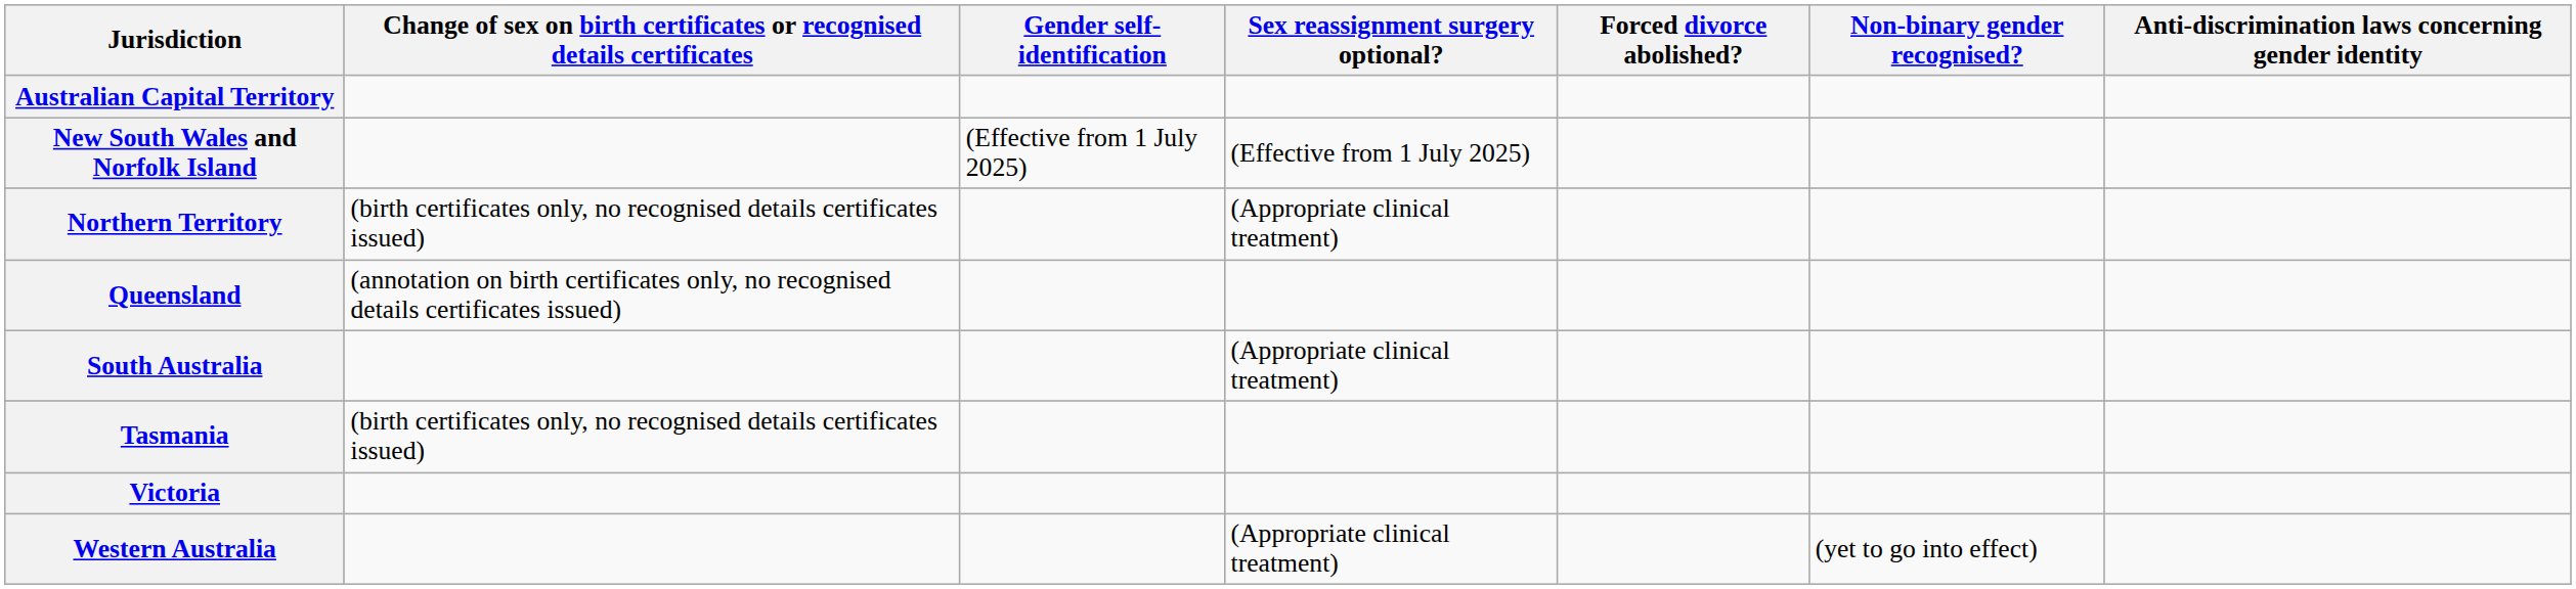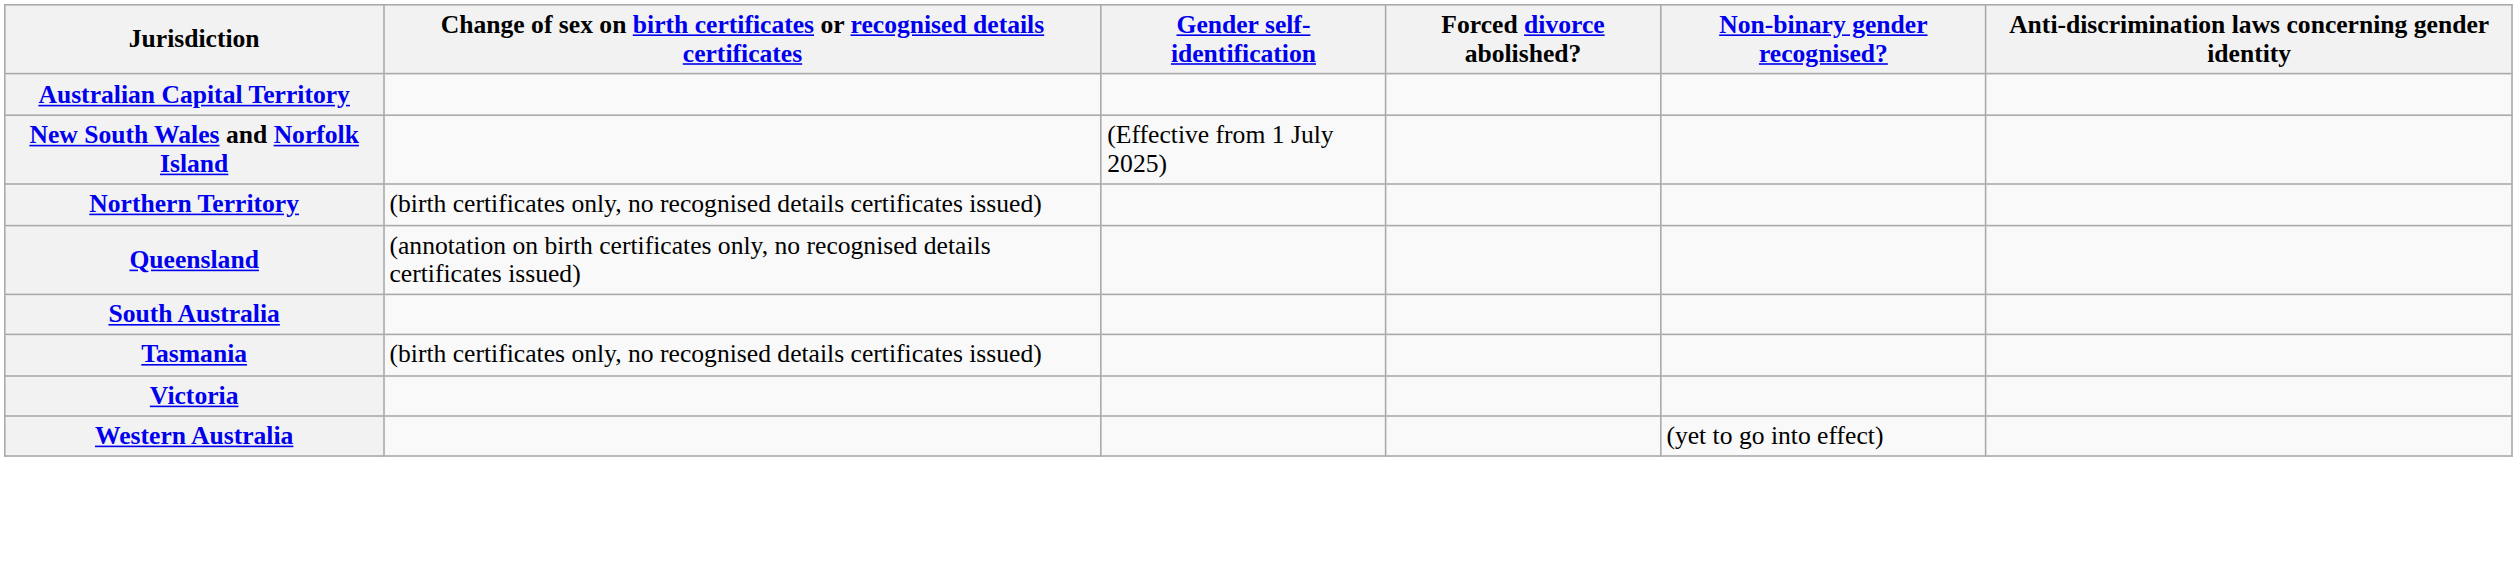 <table class="wikitable sortable">
 <tr>
 <th scope="col">Jurisdiction</th>
 <th scope="col">Change of sex on <a href='#'>birth certificates</a> or <a href='#'>recognised details certificates</a></th>
 <th scope="col"><a href='#'>Gender self-identification</a></th>
-<th scope="col"><a href='#'>Sex reassignment surgery</a> optional?</th>
 <th scope="col">Forced <a href='#'>divorce</a> abolished?</th>
 <th scope="col"><a href='#'>Non-binary gender recognised?</a></th>
 <th scope="col">Anti-discrimination laws concerning gender identity</th>
 </tr>
 <tr>
 <th scope="row" ><a href='#'>Australian Capital Territory</a></th>
 <td></td>
 <td></td>
 <td></td>
 <td></td>
 <td></td>
-<td></td>
 </tr>
 <tr>
 <th scope="row" ><a href='#'>New South Wales</a> and <a href='#'>Norfolk Island</a></th>
 <td></td>
-<td> (Effective from 1 July 2025)</td>
 <td> (Effective from 1 July 2025)</td>
 <td></td>
 <td></td>
 <td></td>
 </tr>
 <tr>
 <th scope="row" ><a href='#'>Northern Territory</a></th>
 <td> (birth certificates only, no recognised details certificates issued)</td>
 <td></td>
-<td> (Appropriate clinical treatment)</td>
 <td></td>
 <td></td>
 <td></td>
 </tr>
 <tr>
 <th scope="row" ><a href='#'>Queensland</a></th>
 <td> (annotation on birth certificates only, no recognised details certificates issued)</td>
 <td></td>
 <td></td>
 <td></td>
 <td></td>
-<td></td>
 </tr>
 <tr>
 <th scope="row" ><a href='#'>South Australia</a></th>
 <td></td>
 <td></td>
-<td> (Appropriate clinical treatment)</td>
 <td></td>
 <td></td>
 <td></td>
 </tr>
 <tr>
 <th scope="row" ><a href='#'>Tasmania</a></th>
 <td> (birth certificates only, no recognised details certificates issued)</td>
-<td></td>
 <td></td>
 <td></td>
 <td></td>
 <td></td>
 </tr>
 <tr>
 <th scope="row" ><a href='#'>Victoria</a></th>
 <td></td>
 <td></td>
 <td></td>
 <td></td>
 <td></td>
-<td></td>
 </tr>
 <tr>
 <th scope="row" ><a href='#'>Western Australia</a></th>
 <td></td>
 <td></td>
-<td> (Appropriate clinical treatment)</td>
 <td></td>
 <td> (yet to go into effect)</td>
 <td></td>
 </tr>
 </table>
